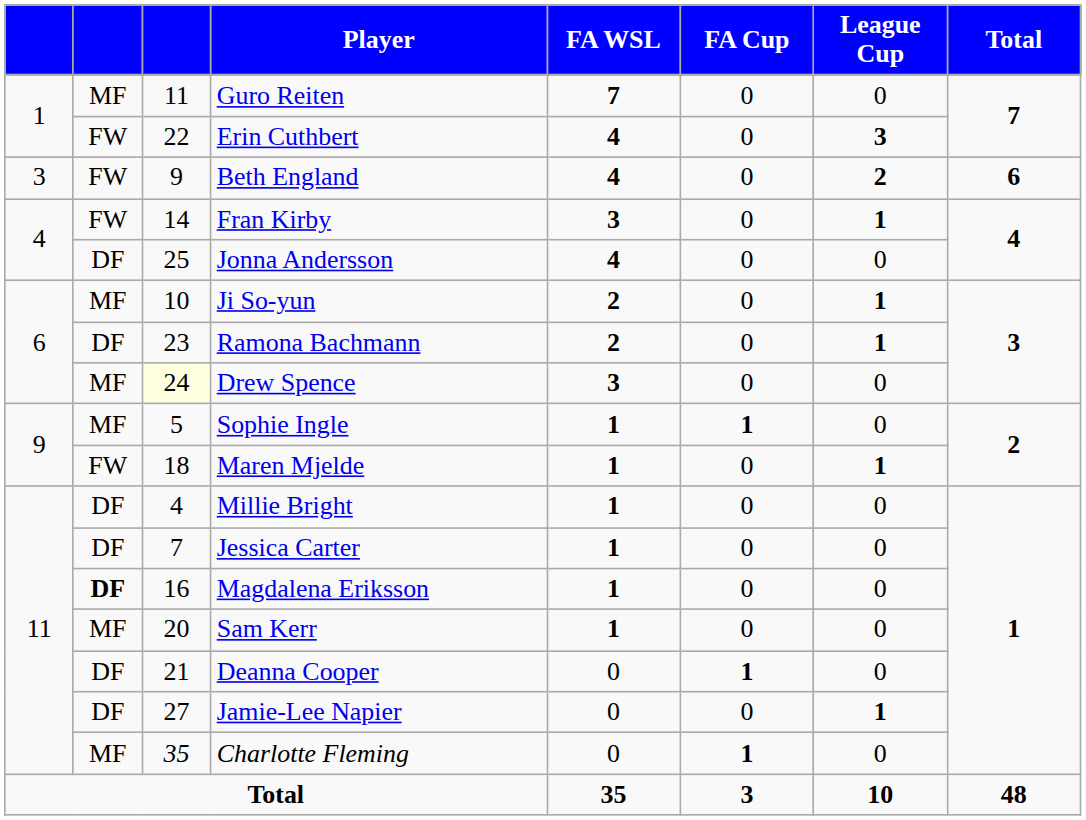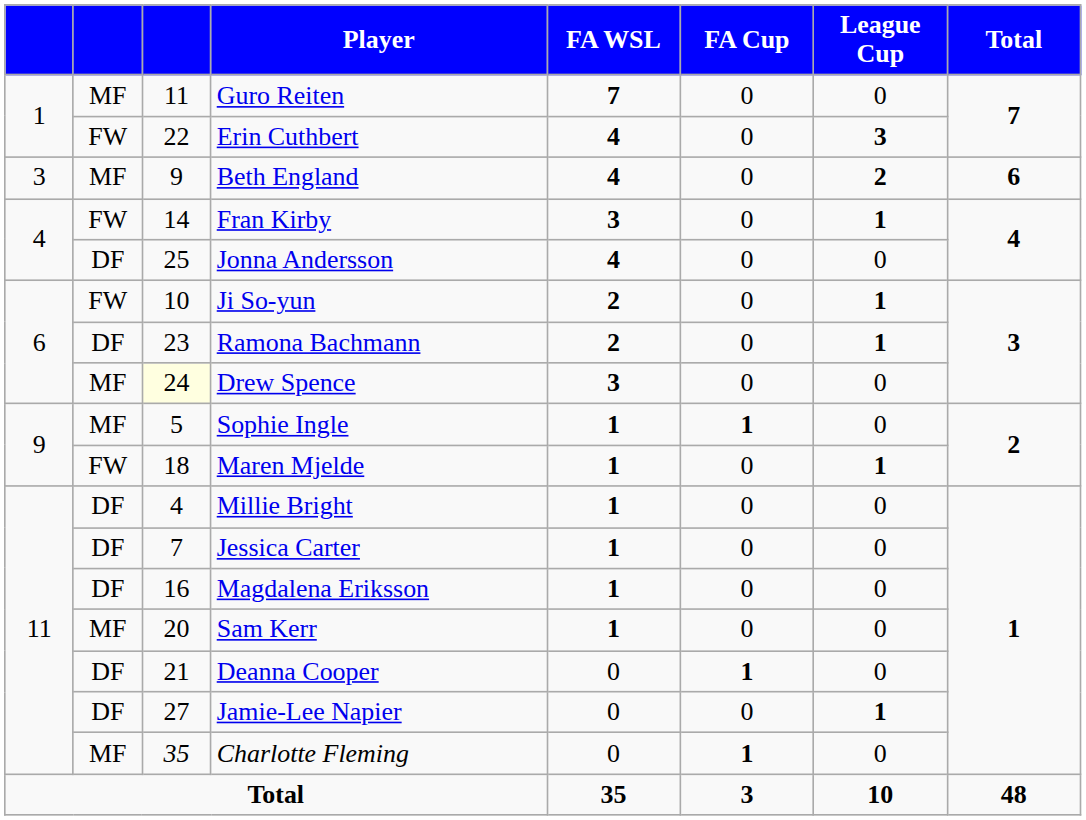 <table class="wikitable" style="text-align:center;">
 <tr>
 <th style="background:#00f; color:white; width:35px;"></th>
 <th style="background:#00f; color:white; width:35px;"></th>
 <th style="background:#00f; color:white; width:35px;"></th>
 <th style="background:#00f; color:white; width:200px;">Player</th>
 <th style="background:#00f; color:white; width:75px;">FA WSL</th>
 <th style="background:#00f; color:white; width:75px;">FA Cup</th>
 <th style="background:#00f; color:white; width:75px;">League Cup</th>
 <th style="background:#00f; color:white; width:75px;">Total</th>
 </tr>
 <tr>
 <td rowspan="2">1</td>
 <td>MF</td>
 <td>11</td>
 <td align=left> <a href='#'>Guro Reiten</a></td>
 <td><strong>7</strong></td>
 <td>0</td>
 <td>0</td>
 <td rowspan="2"><strong>7</strong></td>
 </tr>
 <tr>
 <td>FW</td>
 <td>22</td>
 <td align=left> <a href='#'>Erin Cuthbert</a></td>
 <td><strong>4</strong></td>
 <td>0</td>
 <td><strong>3</strong></td>
 </tr>
 <tr>
 <td rowspan="1">3</td>
-<td>FW</td>
+<td>MF</td>
 <td>9</td>
 <td align=left> <a href='#'>Beth England</a></td>
 <td><strong>4</strong></td>
 <td>0</td>
 <td><strong>2</strong></td>
 <td><strong>6</strong></td>
 </tr>
 <tr>
 <td rowspan="2">4</td>
 <td>FW</td>
 <td>14</td>
 <td align=left> <a href='#'>Fran Kirby</a></td>
 <td><strong>3</strong></td>
 <td>0</td>
 <td><strong>1</strong></td>
 <td rowspan="2"><strong>4</strong></td>
 </tr>
 <tr>
 <td>DF</td>
 <td>25</td>
 <td align=left> <a href='#'>Jonna Andersson</a></td>
 <td><strong>4</strong></td>
 <td>0</td>
 <td>0</td>
 </tr>
 <tr>
 <td rowspan="3">6</td>
-<td>MF</td>
+<td>FW</td>
 <td>10</td>
 <td align="left"> <a href='#'>Ji So-yun</a></td>
 <td><strong>2</strong></td>
 <td>0</td>
 <td><strong>1</strong></td>
 <td rowspan="3"><strong>3</strong></td>
 </tr>
 <tr>
 <td>DF</td>
 <td>23</td>
 <td align="left"> <a href='#'>Ramona Bachmann</a></td>
 <td><strong>2</strong></td>
 <td>0</td>
 <td><strong>1</strong></td>
 </tr>
 <tr>
 <td>MF</td>
 <td style="background: lightyellow;">24</td>
 <td align="left"> <a href='#'>Drew Spence</a></td>
 <td><strong>3</strong></td>
 <td>0</td>
 <td>0</td>
 </tr>
 <tr>
 <td rowspan="2">9</td>
 <td>MF</td>
 <td>5</td>
 <td align="left"> <a href='#'>Sophie Ingle</a></td>
 <td><strong>1</strong></td>
 <td><strong>1</strong></td>
 <td>0</td>
 <td rowspan="2"><strong>2</strong></td>
 </tr>
 <tr>
 <td>FW</td>
 <td>18</td>
 <td align="left"> <a href='#'>Maren Mjelde</a></td>
 <td><strong>1</strong></td>
 <td>0</td>
 <td><strong>1</strong></td>
 </tr>
 <tr>
 <td rowspan="7">11</td>
 <td>DF</td>
 <td>4</td>
 <td align="left"> <a href='#'>Millie Bright</a></td>
 <td><strong>1</strong></td>
 <td>0</td>
 <td>0</td>
 <td rowspan="7"><strong>1</strong></td>
 </tr>
 <tr>
 <td>DF</td>
 <td>7</td>
 <td align="left"> <a href='#'>Jessica Carter</a></td>
 <td><strong>1</strong></td>
 <td>0</td>
 <td>0</td>
 </tr>
 <tr>
-<td><strong>DF</strong></td>
+<td>DF</td>
 <td>16</td>
 <td align="left"> <a href='#'>Magdalena Eriksson</a></td>
 <td><strong>1</strong></td>
 <td>0</td>
 <td>0</td>
 </tr>
 <tr>
 <td>MF</td>
 <td>20</td>
 <td align="left"> <a href='#'>Sam Kerr</a></td>
 <td><strong>1</strong></td>
 <td>0</td>
 <td>0</td>
 </tr>
 <tr>
 <td>DF</td>
 <td>21</td>
 <td align="left"> <a href='#'>Deanna Cooper</a></td>
 <td>0</td>
 <td><strong>1</strong></td>
 <td>0</td>
 </tr>
 <tr>
 <td>DF</td>
 <td>27</td>
 <td align="left"> <a href='#'>Jamie-Lee Napier</a></td>
 <td>0</td>
 <td>0</td>
 <td><strong>1</strong></td>
 </tr>
 <tr>
 <td>MF</td>
 <td><em>35</em></td>
 <td align="left"> <em>Charlotte Fleming</em></td>
 <td>0</td>
 <td><strong>1</strong></td>
 <td>0</td>
 </tr>
 <tr>
 <td colspan="4"><strong>Total</strong></td>
 <td><strong>35</strong></td>
 <td><strong>3</strong></td>
 <td><strong>10</strong></td>
 <td><strong>48</strong></td>
 </tr>
 </table>
